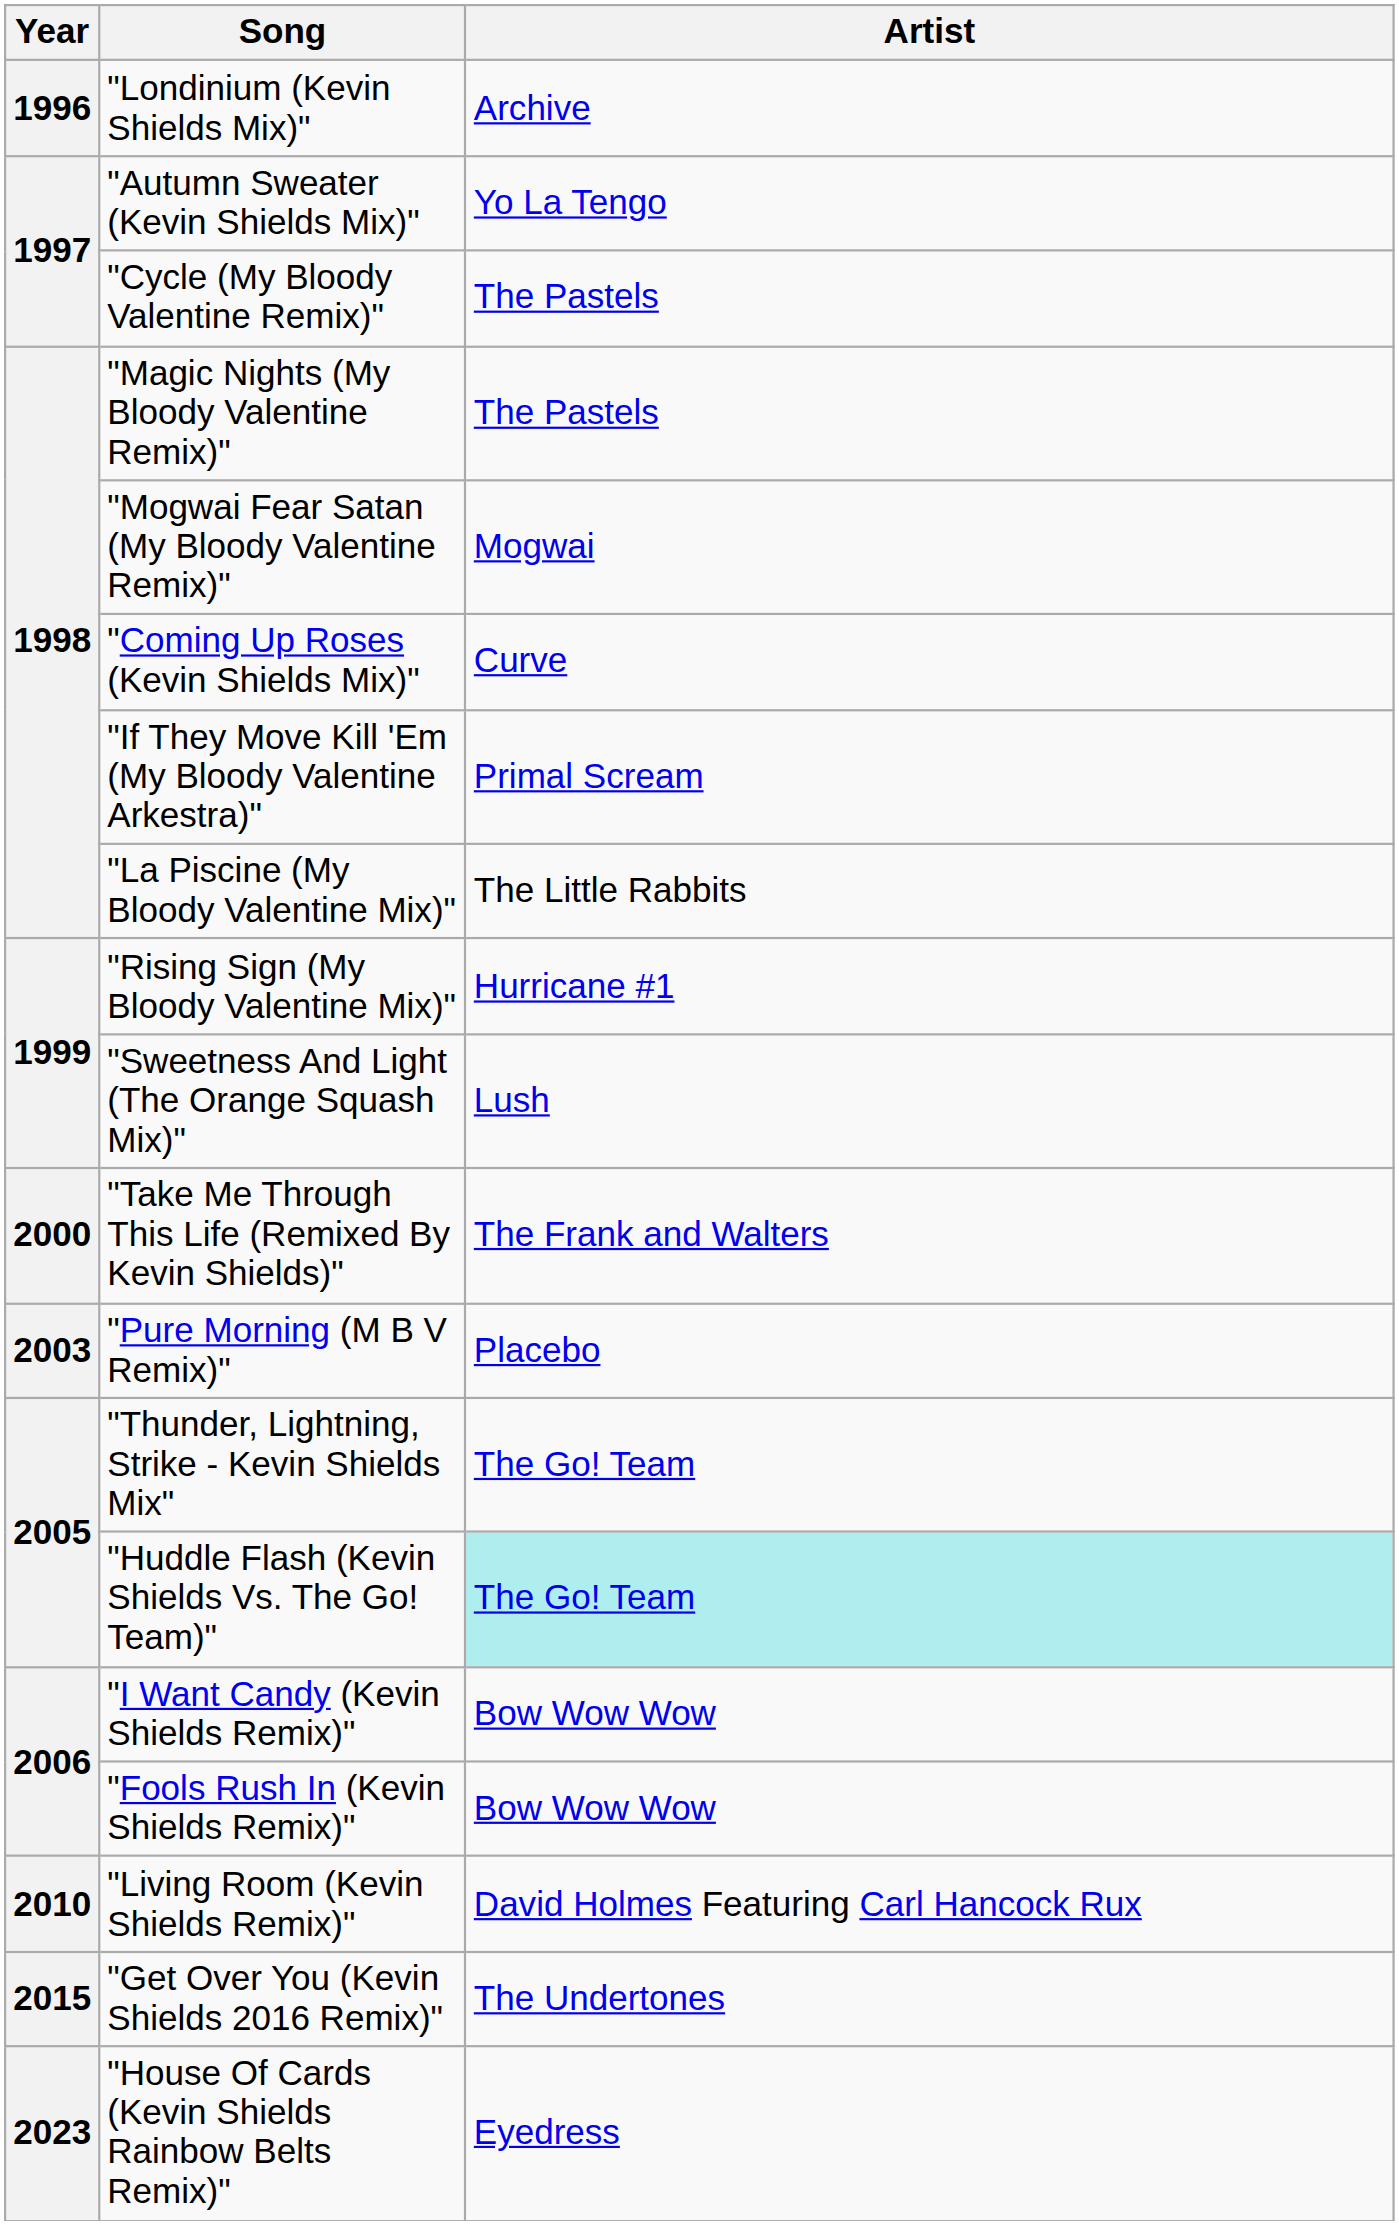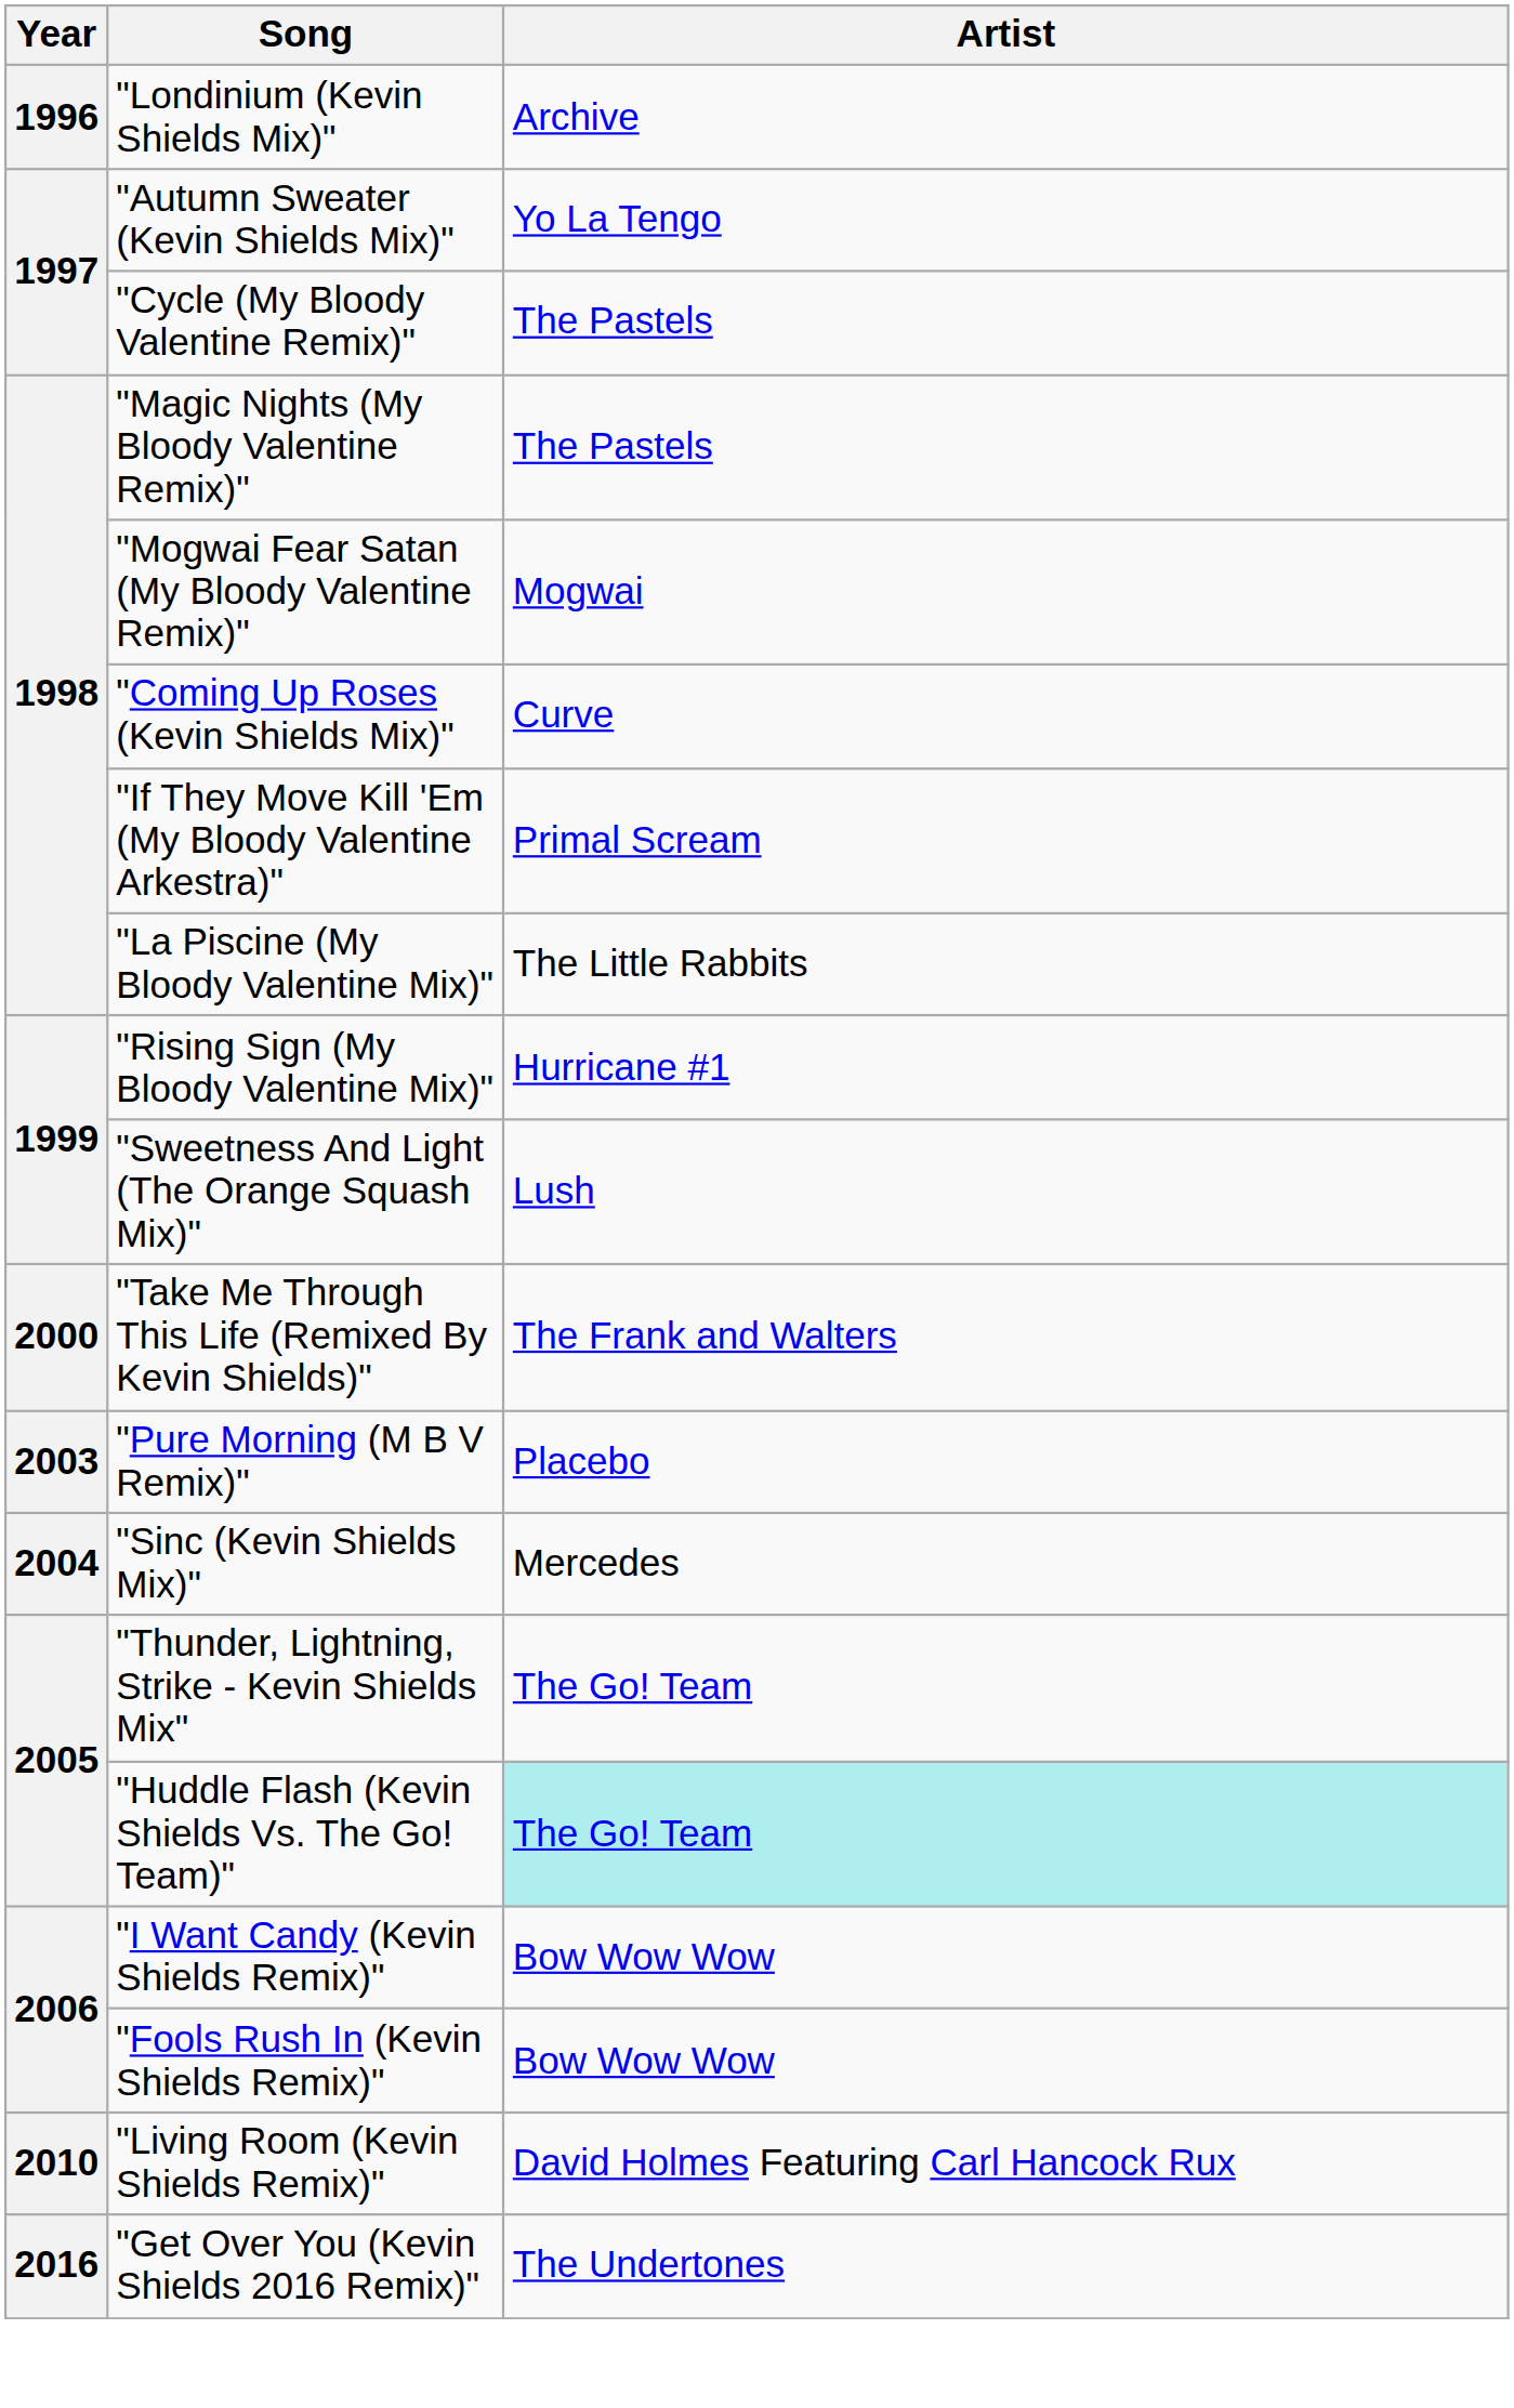 <table class="wikitable plainrowheaders" style="text-align:left">
 <tr>
 <th scope="col" style="width:2em">Year</th>
 <th scope="col" style="width:10em">Song</th>
 <th scope="col" style="width:26em">Artist</th>
 </tr>
 <tr>
 <th scope="row">1996</th>
 <td>"Londinium (Kevin Shields Mix)"</td>
 <td><a href='#'>Archive</a></td>
 </tr>
 <tr>
 <th rowspan="2" scope="row">1997</th>
 <td>"Autumn Sweater (Kevin Shields Mix)"</td>
 <td><a href='#'>Yo La Tengo</a></td>
 </tr>
 <tr>
 <td>"Cycle (My Bloody Valentine Remix)"</td>
 <td><a href='#'>The Pastels</a></td>
 </tr>
 <tr>
 <th rowspan="5" scope="row">1998</th>
 <td>"Magic Nights (My Bloody Valentine Remix)"</td>
 <td><a href='#'>The Pastels</a></td>
 </tr>
 <tr>
 <td>"Mogwai Fear Satan (My Bloody Valentine Remix)"</td>
 <td><a href='#'>Mogwai</a></td>
 </tr>
 <tr>
 <td>"<a href='#'>Coming Up Roses</a> (Kevin Shields Mix)"</td>
 <td><a href='#'>Curve</a></td>
 </tr>
 <tr>
 <td>"If They Move Kill 'Em (My Bloody Valentine Arkestra)"</td>
 <td><a href='#'>Primal Scream</a></td>
 </tr>
 <tr>
 <td>"La Piscine (My Bloody Valentine Mix)"</td>
 <td>The Little Rabbits</td>
 </tr>
 <tr>
 <th rowspan="2" scope="row">1999</th>
 <td>"Rising Sign (My Bloody Valentine Mix)"</td>
 <td><a href='#'>Hurricane #1</a></td>
 </tr>
 <tr>
 <td>"Sweetness And Light (The Orange Squash Mix)"</td>
 <td><a href='#'>Lush</a></td>
 </tr>
 <tr>
 <th scope="row">2000</th>
 <td>"Take Me Through This Life (Remixed By Kevin Shields)"</td>
 <td><a href='#'>The Frank and Walters</a></td>
 </tr>
 <tr>
 <th scope="row">2003</th>
 <td>"<a href='#'>Pure Morning</a> (M B V Remix)"</td>
 <td><a href='#'>Placebo</a></td>
 </tr>
 <tr>
+<th scope="row">2004</th>
+<td>"Sinc (Kevin Shields Mix)"</td>
+<td>Mercedes</td>
+</tr>
+<tr>
 <th rowspan="2" scope="row">2005</th>
 <td>"Thunder, Lightning, Strike - Kevin Shields Mix"</td>
 <td><a href='#'>The Go! Team</a></td>
 </tr>
 <tr>
 <td>"Huddle Flash (Kevin Shields Vs. The Go! Team)"</td>
 <td style="background: paleturquoise;"><a href='#'>The Go! Team</a></td>
 </tr>
 <tr>
 <th rowspan="2" scope="row">2006</th>
 <td>"<a href='#'>I Want Candy</a> (Kevin Shields Remix)"</td>
 <td><a href='#'>Bow Wow Wow</a></td>
 </tr>
 <tr>
 <td>"<a href='#'>Fools Rush In</a> (Kevin Shields Remix)"</td>
 <td><a href='#'>Bow Wow Wow</a></td>
 </tr>
 <tr>
 <th scope="row">2010</th>
 <td>"Living Room (Kevin Shields Remix)"</td>
 <td><a href='#'>David Holmes</a> Featuring <a href='#'>Carl Hancock Rux</a></td>
 </tr>
 <tr>
-<th scope="row">2015</th>
+<th scope="row">2016</th>
 <td>"Get Over You (Kevin Shields 2016 Remix)"</td>
 <td><a href='#'>The Undertones</a></td>
 </tr>
 <tr>
-<th scope="row">2023</th>
-<td>"House Of Cards (Kevin Shields Rainbow Belts Remix)"</td>
-<td><a href='#'>Eyedress</a></td>
-</tr>
-<tr>
 </tr>
 </table>
